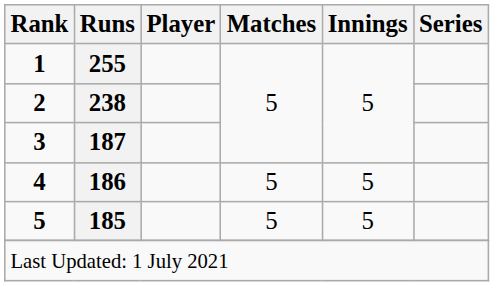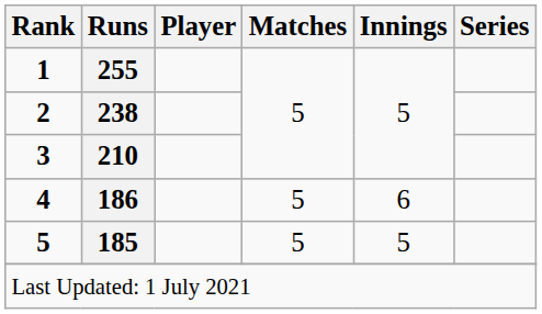 <table class="wikitable plainrowheaders sortable">
 <tr>
 <th scope=col>Rank</th>
 <th scope=col>Runs</th>
 <th scope=col>Player</th>
 <th scope=col>Matches</th>
 <th scope=col>Innings</th>
 <th scope=col>Series</th>
 </tr>
 <tr>
 <td align=center><strong>1</strong></td>
 <th scope=row style=text-align:center;>255</th>
 <td></td>
 <td align=center rowspan=3>5</td>
 <td align=center rowspan=3>5</td>
 <td></td>
 </tr>
 <tr>
 <td align=center><strong>2</strong></td>
 <th scope=row style=text-align:center;>238</th>
 <td></td>
 <td></td>
 </tr>
 <tr>
 <td align=center><strong>3</strong></td>
-<th scope=row style=text-align:center;>187</th>
+<th scope=row style=text-align:center;>210</th>
 <td></td>
 <td></td>
 </tr>
 <tr>
 <td align=center><strong>4</strong></td>
 <th scope=row style=text-align:center;>186</th>
 <td></td>
 <td align=center>5</td>
-<td align=center>5</td>
+<td align=center>6</td>
 <td></td>
 </tr>
 <tr>
 <td align=center><strong>5</strong></td>
 <th scope=row style=text-align:center;>185</th>
 <td></td>
 <td align=center>5</td>
 <td align=center>5</td>
 <td></td>
 </tr>
 <tr>
 </tr>
 <tr class=sortbottom>
 <td colspan=6><small>Last Updated: 1 July 2021</small></td>
 </tr>
 </table>
